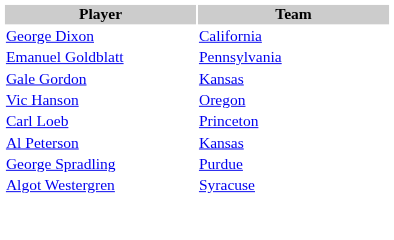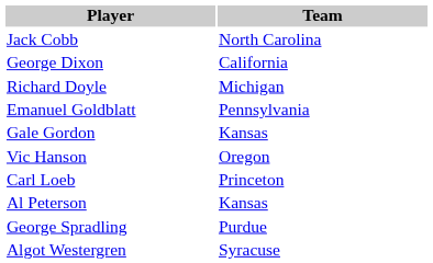 <table style="width:400px" "border:'1' 'solid' 'gray'">
 <tr>
 <th bgcolor="#CCCCCC" style="width:50%">Player</th>
 <th bgcolor="#CCCCCC" style="width:50%">Team</th>
 </tr>
 <tr>
+<td><a href='#'>Jack Cobb</a></td>
+<td><a href='#'>North Carolina</a></td>
+</tr>
+<tr>
 <td><a href='#'>George Dixon</a></td>
 <td><a href='#'>California</a></td>
+</tr>
+<tr>
+<td><a href='#'>Richard Doyle</a></td>
+<td><a href='#'>Michigan</a></td>
 </tr>
 <tr>
 <td><a href='#'>Emanuel Goldblatt</a></td>
 <td><a href='#'>Pennsylvania</a></td>
 </tr>
 <tr>
 <td><a href='#'>Gale Gordon</a></td>
 <td><a href='#'>Kansas</a></td>
 </tr>
 <tr>
 <td><a href='#'>Vic Hanson</a></td>
 <td><a href='#'>Oregon</a></td>
 </tr>
 <tr>
 <td><a href='#'>Carl Loeb</a></td>
 <td><a href='#'>Princeton</a></td>
 </tr>
 <tr>
 <td><a href='#'>Al Peterson</a></td>
 <td><a href='#'>Kansas</a></td>
 </tr>
 <tr>
 <td><a href='#'>George Spradling</a></td>
 <td><a href='#'>Purdue</a></td>
 </tr>
 <tr>
 <td><a href='#'>Algot Westergren</a></td>
 <td><a href='#'>Syracuse</a></td>
 </tr>
 </table>
